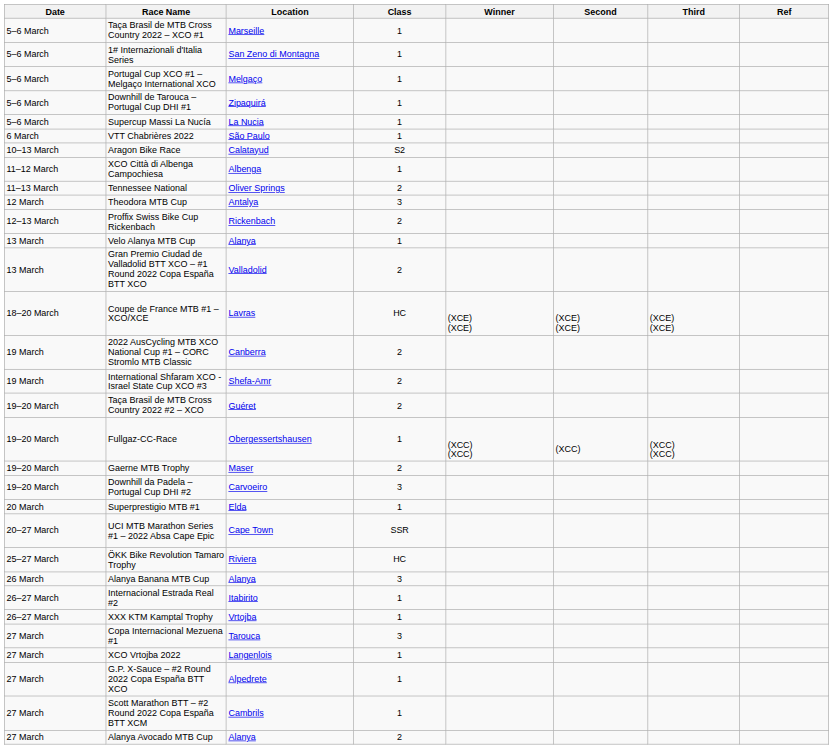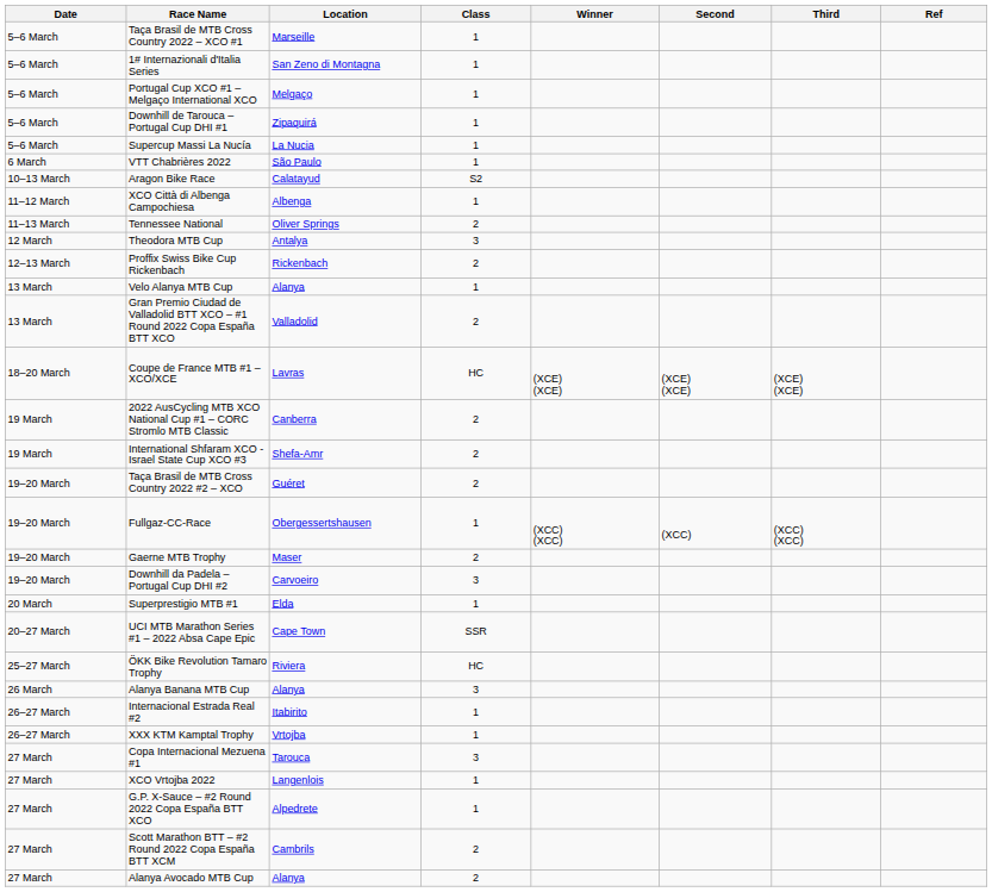 <table class="wikitable sortable" style="font-size:85%;">
 <tr>
 <th style="width:190px;">Date</th>
 <th style="width:210px;">Race Name</th>
 <th style="width:210px;">Location</th>
 <th style="width:170px;">Class</th>
 <th width=200px>Winner</th>
 <th style="width:170px;">Second</th>
 <th style="width:170px;">Third</th>
 <th style="width:170px;">Ref</th>
 </tr>
 <tr>
 <td>5–6 March</td>
 <td>Taça Brasil de MTB Cross Country 2022 – XCO #1</td>
 <td> <a href='#'>Marseille</a></td>
 <td align=center>1</td>
 <td><br></td>
 <td><br></td>
 <td><br></td>
 <td align=center></td>
 </tr>
 <tr>
 <td>5–6 March</td>
 <td>1# Internazionali d'Italia Series</td>
 <td> <a href='#'>San Zeno di Montagna</a></td>
 <td align=center>1</td>
 <td></td>
 <td></td>
 <td></td>
 <td align=center></td>
 </tr>
 <tr>
 <td>5–6 March</td>
 <td>Portugal Cup XCO #1 – Melgaço International XCO</td>
 <td> <a href='#'>Melgaço</a></td>
 <td align=center>1</td>
 <td><br></td>
 <td><br></td>
 <td><br></td>
 <td align=center></td>
 </tr>
 <tr>
 <td>5–6 March</td>
 <td>Downhill de Tarouca – Portugal Cup DHI #1</td>
 <td> <a href='#'>Zipaquirá</a></td>
 <td align=center>1</td>
 <td><br></td>
 <td><br></td>
 <td><br></td>
 <td align=center></td>
 </tr>
 <tr>
 <td>5–6 March</td>
 <td>Supercup Massi La Nucía</td>
 <td> <a href='#'>La Nucia</a></td>
 <td align=center>1</td>
 <td></td>
 <td></td>
 <td></td>
 <td align=center></td>
 </tr>
 <tr>
 <td>6 March</td>
 <td>VTT Chabrières 2022</td>
 <td> <a href='#'>São Paulo</a></td>
 <td align=center>1</td>
 <td><br></td>
 <td><br></td>
 <td><br></td>
 <td align=center></td>
 </tr>
 <tr>
 <td>10–13 March</td>
 <td>Aragon Bike Race</td>
 <td> <a href='#'>Calatayud</a></td>
 <td align=center>S2</td>
 <td><br></td>
 <td><br></td>
 <td><br></td>
 <td align=center></td>
 </tr>
 <tr>
 <td>11–12 March</td>
 <td>XCO Città di Albenga Campochiesa</td>
 <td> <a href='#'>Albenga</a></td>
 <td align=center>1</td>
 <td><br></td>
 <td><br></td>
 <td><br></td>
 <td align=center></td>
 </tr>
 <tr>
 <td>11–13 March</td>
 <td>Tennessee National</td>
 <td> <a href='#'>Oliver Springs</a></td>
 <td align=center>2</td>
 <td><br></td>
 <td><br></td>
 <td><br></td>
 <td align=center></td>
 </tr>
 <tr>
 <td>12 March</td>
 <td>Theodora MTB Cup</td>
 <td> <a href='#'>Antalya</a></td>
 <td align=center>3</td>
 <td><br></td>
 <td><br></td>
 <td><br></td>
 <td align=center></td>
 </tr>
 <tr>
 <td>12–13 March</td>
 <td>Proffix Swiss Bike Cup Rickenbach</td>
 <td> <a href='#'>Rickenbach</a></td>
 <td align=center>2</td>
 <td><br></td>
 <td><br></td>
 <td><br></td>
 <td align=center></td>
 </tr>
 <tr>
 <td>13 March</td>
 <td>Velo Alanya MTB Cup</td>
 <td> <a href='#'>Alanya</a></td>
 <td align=center>1</td>
 <td><br></td>
 <td><br></td>
 <td><br></td>
 <td align=center></td>
 </tr>
 <tr>
 <td>13 March</td>
 <td>Gran Premio Ciudad de Valladolid BTT XCO – #1 Round 2022 Copa España BTT XCO</td>
 <td> <a href='#'>Valladolid</a></td>
 <td align=center>2</td>
 <td><br></td>
 <td><br></td>
 <td><br></td>
 <td align=center></td>
 </tr>
 <tr>
 <td>18–20 March</td>
 <td>Coupe de France MTB #1 – XCO/XCE</td>
 <td> <a href='#'>Lavras</a></td>
 <td align=center>HC</td>
 <td><br><br> (XCE)<br> (XCE)</td>
 <td><br><br> (XCE)<br> (XCE)</td>
 <td><br><br> (XCE)<br> (XCE)</td>
 <td align=center></td>
 </tr>
 <tr>
 <td>19 March</td>
 <td>2022 AusCycling MTB XCO National Cup #1 – CORC Stromlo MTB Classic</td>
 <td> <a href='#'>Canberra</a></td>
 <td align=center>2</td>
 <td><br></td>
 <td><br></td>
 <td><br></td>
 <td align=center></td>
 </tr>
 <tr>
 <td>19 March</td>
 <td>International Shfaram XCO - Israel State Cup XCO #3</td>
 <td> <a href='#'>Shefa-Amr</a></td>
 <td align=center>2</td>
 <td><br></td>
 <td><br></td>
 <td><br></td>
 <td align=center></td>
 </tr>
 <tr>
 <td>19–20 March</td>
 <td>Taça Brasil de MTB Cross Country 2022 #2 – XCO</td>
 <td> <a href='#'>Guéret</a></td>
 <td align=center>2</td>
 <td><br></td>
 <td><br></td>
 <td><br></td>
 <td align=center></td>
 </tr>
 <tr>
 <td>19–20 March</td>
 <td>Fullgaz-CC-Race</td>
 <td> <a href='#'>Obergessertshausen</a></td>
 <td align=center>1</td>
 <td><br><br> (XCC)<br> (XCC)</td>
 <td><br><br> (XCC)<br></td>
 <td><br><br> (XCC)<br> (XCC)</td>
 <td align=center></td>
 </tr>
 <tr>
 <td>19–20 March</td>
 <td>Gaerne MTB Trophy</td>
 <td> <a href='#'>Maser</a></td>
 <td align=center>2</td>
 <td><br></td>
 <td><br></td>
 <td><br></td>
 <td align=center></td>
 </tr>
 <tr>
 <td>19–20 March</td>
 <td>Downhill da Padela – Portugal Cup DHI #2</td>
 <td> <a href='#'>Carvoeiro</a></td>
 <td align=center>3</td>
 <td><br></td>
 <td><br></td>
 <td><br></td>
 <td align=center></td>
 </tr>
 <tr>
 <td>20 March</td>
 <td>Superprestigio MTB #1</td>
 <td> <a href='#'>Elda</a></td>
 <td align=center>1</td>
 <td><br></td>
 <td><br></td>
 <td><br></td>
 <td align=center></td>
 </tr>
 <tr>
 <td>20–27 March</td>
 <td>UCI MTB Marathon Series #1 – 2022 Absa Cape Epic</td>
 <td> <a href='#'>Cape Town</a></td>
 <td align=center>SSR</td>
 <td><br><br><br></td>
 <td><br><br><br></td>
 <td><br><br><br></td>
 <td align=center></td>
 </tr>
 <tr>
 <td>25–27 March</td>
 <td>ÖKK Bike Revolution Tamaro Trophy</td>
 <td> <a href='#'>Riviera</a></td>
 <td align=center>HC</td>
 <td><br></td>
 <td><br></td>
 <td><br></td>
 <td align=center></td>
 </tr>
 <tr>
 <td>26 March</td>
 <td>Alanya Banana MTB Cup</td>
 <td> <a href='#'>Alanya</a></td>
 <td align=center>3</td>
 <td><br></td>
 <td><br></td>
 <td><br></td>
 <td align=center></td>
 </tr>
 <tr>
 <td>26–27 March</td>
 <td>Internacional Estrada Real #2</td>
 <td> <a href='#'>Itabirito</a></td>
 <td align=center>1</td>
 <td><br></td>
 <td><br></td>
 <td><br></td>
 <td align=center></td>
 </tr>
 <tr>
 <td>26–27 March</td>
 <td>XXX KTM Kamptal Trophy</td>
 <td> <a href='#'>Vrtojba</a></td>
 <td align=center>1</td>
 <td><br></td>
 <td><br></td>
 <td><br></td>
 <td align=center></td>
 </tr>
 <tr>
 <td>27 March</td>
 <td>Copa Internacional Mezuena #1</td>
 <td> <a href='#'>Tarouca</a></td>
 <td align=center>3</td>
 <td><br></td>
 <td><br></td>
 <td><br></td>
 <td align=center></td>
 </tr>
 <tr>
 <td>27 March</td>
 <td>XCO Vrtojba 2022</td>
 <td> <a href='#'>Langenlois</a></td>
 <td align=center>1</td>
 <td><br></td>
 <td><br></td>
 <td><br></td>
 <td align=center></td>
 </tr>
 <tr>
 <td>27 March</td>
 <td>G.P. X-Sauce – #2 Round 2022 Copa España BTT XCO</td>
 <td> <a href='#'>Alpedrete</a></td>
 <td align=center>1</td>
 <td><br></td>
 <td><br></td>
 <td><br></td>
 <td align=center></td>
 </tr>
 <tr>
 <td>27 March</td>
 <td>Scott Marathon BTT – #2 Round 2022 Copa España BTT XCM</td>
 <td> <a href='#'>Cambrils</a></td>
-<td align=center>1</td>
+<td align=center>2</td>
 <td><br></td>
 <td><br></td>
 <td><br></td>
 <td align=center></td>
 </tr>
 <tr>
 <td>27 March</td>
 <td>Alanya Avocado MTB Cup</td>
 <td> <a href='#'>Alanya</a></td>
 <td align=center>2</td>
 <td><br></td>
 <td><br></td>
 <td><br></td>
 <td align=center></td>
 </tr>
 </table>
